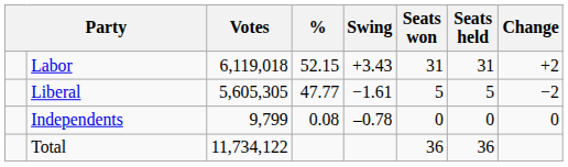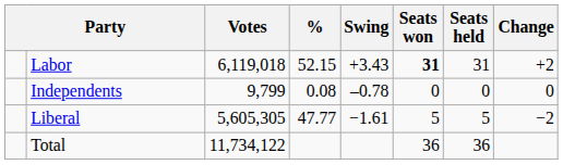 <table class="wikitable">
 <tr>
 <th colspan=2  style="width:180px">Party</th>
 <th style="width:70px">Votes</th>
 <th style="width:40px">%</th>
 <th style="width:40px">Swing</th>
 <th style="width:40px">Seats won</th>
 <th style="width:40px">Seats held</th>
 <th style="width:40px">Change</th>
 </tr>
 <tr>
 <td> </td>
 <td><a href='#'>Labor</a></td>
 <td align=right>6,119,018</td>
 <td align=right>52.15</td>
 <td align=right>+3.43</td>
-<td align=right>31</td>
+<td align=right><strong>31</strong></td>
 <td align=right>31</td>
 <td align=right>+2</td>
+</tr>
+<tr>
+<td> </td>
+<td><a href='#'>Independents</a></td>
+<td align=right>9,799</td>
+<td align=right>0.08</td>
+<td align=right>–0.78</td>
+<td align=right>0</td>
+<td align=right>0</td>
+<td align=right>0</td>
 </tr>
 <tr>
 <td> </td>
 <td><a href='#'>Liberal</a></td>
 <td align=right>5,605,305</td>
 <td align=right>47.77</td>
 <td align=right>−1.61</td>
 <td align=right>5</td>
 <td align=right>5</td>
 <td align=right>−2</td>
 </tr>
 <tr>
 <td> </td>
-<td><a href='#'>Independents</a></td>
-<td align=right>9,799</td>
-<td align=right>0.08</td>
-<td align=right>–0.78</td>
-<td align=right>0</td>
-<td align=right>0</td>
-<td align=right>0</td>
-</tr>
-<tr>
-<td> </td>
 <td>Total</td>
 <td align=right>11,734,122</td>
 <td align=right> </td>
 <td align=right> </td>
 <td align=right>36</td>
 <td align=right>36</td>
 <td align=right></td>
 </tr>
 </table>
